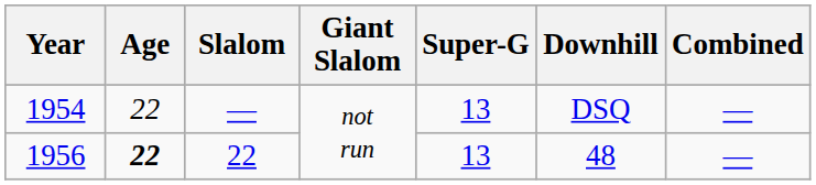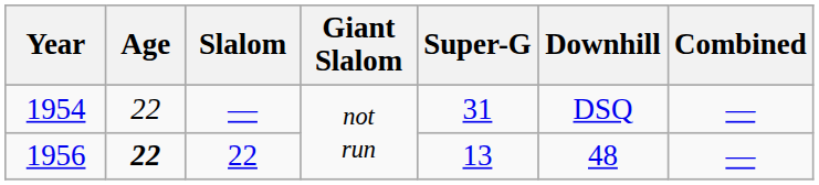 <table class=wikitable style="text-align:center">
 <tr>
 <th>  Year  </th>
 <th> Age </th>
 <th> Slalom </th>
 <th>Giant<br> Slalom </th>
 <th>Super-G</th>
 <th>Downhill</th>
 <th>Combined</th>
 </tr>
 <tr>
 <td><a href='#'>1954</a></td>
 <td><em>22</em></td>
 <td><a href='#'>—</a></td>
 <td rowspan=2><small><em>not<br>run</em></small></td>
-<td><a href='#'>13</a></td>
+<td><a href='#'>31</a></td>
 <td><a href='#'>DSQ</a></td>
 <td><a href='#'>—</a></td>
 </tr>
 <tr>
 <td><a href='#'>1956</a></td>
 <td><strong><em>22</em></strong></td>
 <td><a href='#'>22</a></td>
 <td><a href='#'>13</a></td>
 <td><a href='#'>48</a></td>
 <td><a href='#'>—</a></td>
 </tr>
 </table>
